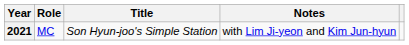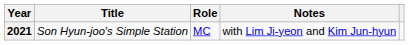 <table class="wikitable plainrowheaders sortable">
 <tr>
 <th scope="col">Year</th>
+<th scope="col">Title</th>
 <th scope="col">Role</th>
-<th scope="col">Title</th>
 <th scope="col" class="unsortable">Notes</th>
 <th scope="col" class="unsortable"></th>
 </tr>
 <tr>
 <th scope="row">2021</th>
+<td><em>Son Hyun-joo's Simple Station</em></td>
 <td><a href='#'>MC</a></td>
-<td><em>Son Hyun-joo's Simple Station</em></td>
 <td>with <a href='#'>Lim Ji-yeon</a> and <a href='#'>Kim Jun-hyun</a></td>
 <td style="text-align:center"></td>
 </tr>
 </table>
